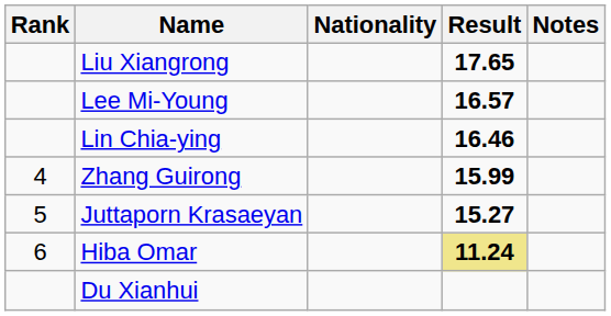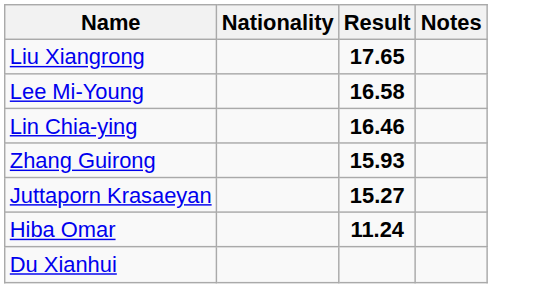 <table class="wikitable sortable" style="text-align:center;font-size:95%">
 <tr>
-<th>Rank</th>
 <th>Name</th>
 <th>Nationality</th>
 <th>Result</th>
 <th>Notes</th>
 </tr>
 <tr>
-<td></td>
 <td align=left><a href='#'>Liu Xiangrong</a></td>
 <td align=left></td>
 <td><strong>17.65</strong></td>
 <td></td>
 </tr>
 <tr>
-<td></td>
 <td align=left><a href='#'>Lee Mi-Young</a></td>
 <td align=left></td>
-<td><strong>16.57</strong></td>
+<td><strong>16.58</strong></td>
 <td></td>
 </tr>
 <tr>
-<td></td>
 <td align=left><a href='#'>Lin Chia-ying</a></td>
 <td align=left></td>
 <td><strong>16.46</strong></td>
 <td></td>
 </tr>
 <tr>
-<td>4</td>
 <td align=left><a href='#'>Zhang Guirong</a></td>
 <td align=left></td>
-<td><strong>15.99</strong></td>
+<td><strong>15.93</strong></td>
 <td></td>
 </tr>
 <tr>
-<td>5</td>
 <td align=left><a href='#'>Juttaporn Krasaeyan</a></td>
 <td align=left></td>
 <td><strong>15.27</strong></td>
 <td></td>
 </tr>
 <tr>
-<td>6</td>
 <td align=left><a href='#'>Hiba Omar</a></td>
 <td align=left></td>
-<td style="background: khaki;"><strong>11.24</strong></td>
+<td><strong>11.24</strong></td>
 <td></td>
 </tr>
 <tr>
-<td></td>
 <td align=left><a href='#'>Du Xianhui</a></td>
 <td align=left></td>
 <td><strong></strong></td>
 <td></td>
 </tr>
 </table>
